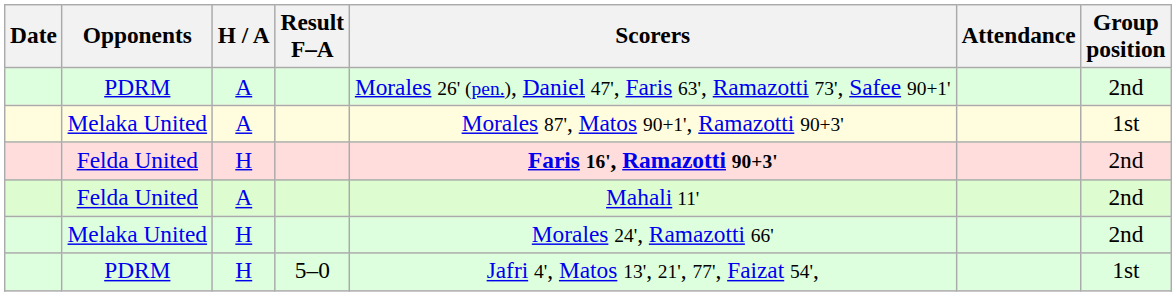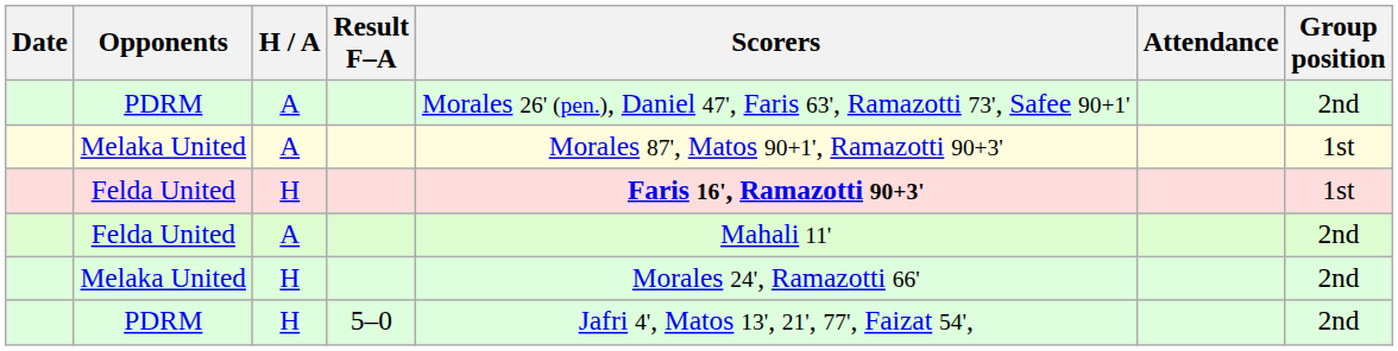 <table class="wikitable" style="text-align:center">
 <tr>
 <th>Date</th>
 <th>Opponents</th>
 <th>H / A</th>
 <th>Result<br>F–A</th>
 <th>Scorers</th>
 <th>Attendance</th>
 <th>Group<br>position</th>
 </tr>
 <tr bgcolor=#ddffdd>
 <td></td>
 <td><a href='#'>PDRM</a></td>
 <td><a href='#'>A</a></td>
 <td></td>
 <td><a href='#'>Morales</a> <small>26' (<a href='#'>pen.</a>)</small>, <a href='#'>Daniel</a> <small>47'</small>, <a href='#'>Faris</a> <small>63'</small>, <a href='#'>Ramazotti</a> <small>73'</small>, <a href='#'>Safee</a> <small>90+1'</small></td>
 <td></td>
 <td>2nd</td>
 </tr>
 <tr bgcolor=#fffddd>
 <td></td>
 <td><a href='#'>Melaka United</a></td>
 <td><a href='#'>A</a></td>
 <td></td>
 <td><a href='#'>Morales</a> <small>87'</small>, <a href='#'>Matos</a> <small>90+1'</small>, <a href='#'>Ramazotti</a> <small>90+3'</small></td>
 <td></td>
 <td>1st</td>
 </tr>
 <tr bgcolor=#ffdddd>
 <td></td>
 <td><a href='#'>Felda United</a></td>
 <td><a href='#'>H</a></td>
 <td></td>
 <td><strong><a href='#'>Faris</a> <small>16'</small>, <a href='#'>Ramazotti</a> <small>90+3'</small></strong></td>
 <td></td>
-<td>2nd</td>
+<td>1st</td>
 </tr>
 <tr bgcolor="#ddffddd">
 <td></td>
 <td><a href='#'>Felda United</a></td>
 <td><a href='#'>A</a></td>
 <td></td>
 <td><a href='#'>Mahali</a><small> 11'</small></td>
 <td></td>
 <td>2nd</td>
 </tr>
 <tr bgcolor="#ddffdd">
 <td></td>
 <td><a href='#'>Melaka United</a></td>
 <td><a href='#'>H</a></td>
 <td></td>
 <td><a href='#'>Morales</a> <small>24'</small>, <a href='#'>Ramazotti</a> <small>66'</small></td>
 <td></td>
 <td>2nd</td>
 </tr>
 <tr bgcolor="#ddffdd">
 <td></td>
 <td><a href='#'>PDRM</a></td>
 <td><a href='#'>H</a></td>
 <td>5–0</td>
 <td><a href='#'>Jafri</a> <small>4'</small>, <a href='#'>Matos</a> <small>13'</small>, <small>21'</small>, <small>77'</small>, <a href='#'>Faizat</a> <small>54'</small>,</td>
 <td></td>
-<td>1st</td>
+<td>2nd</td>
 </tr>
 </table>
